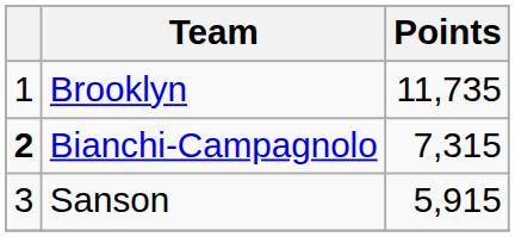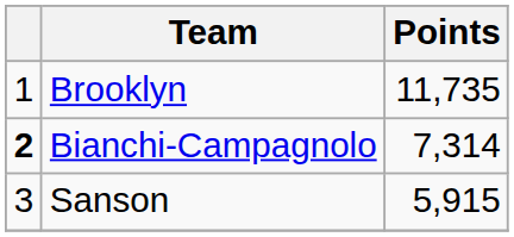 <table class="wikitable">
 <tr>
 <th></th>
 <th>Team</th>
 <th>Points</th>
 </tr>
 <tr>
 <td>1</td>
 <td><a href='#'>Brooklyn</a></td>
 <td align=right>11,735</td>
 </tr>
 <tr>
 <td><strong>2</strong></td>
 <td><a href='#'>Bianchi-Campagnolo</a></td>
-<td align=right>7,315</td>
+<td align=right>7,314</td>
 </tr>
 <tr>
 <td>3</td>
 <td>Sanson</td>
 <td align=right>5,915</td>
 </tr>
 <tr>
 </tr>
 </table>
